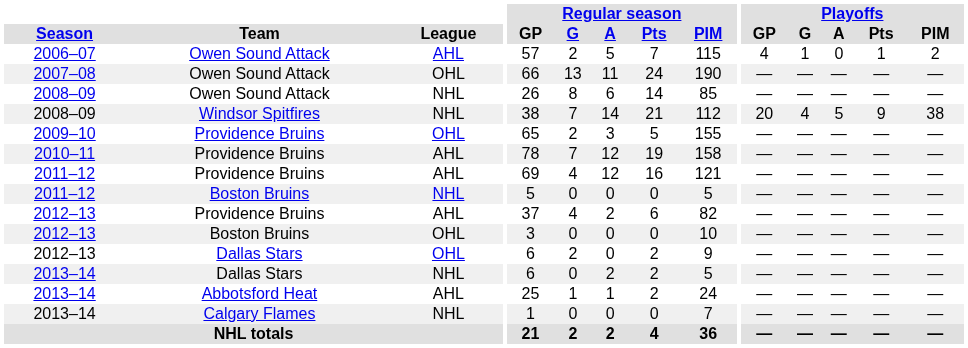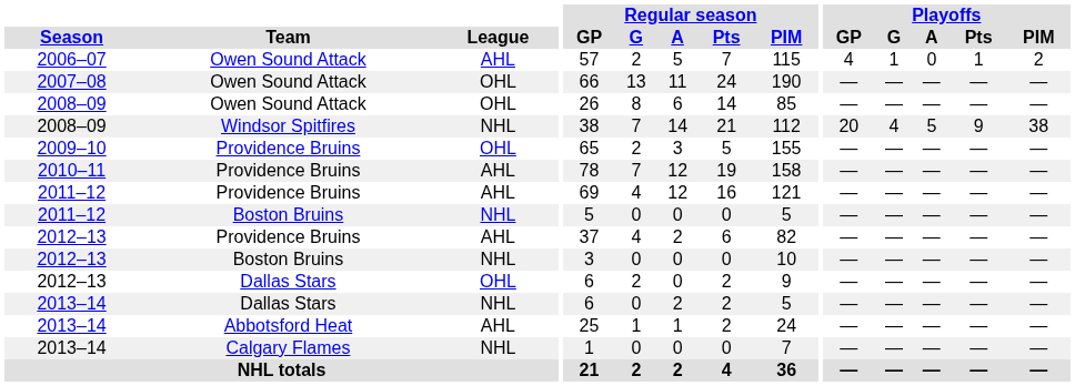 <table border="0" cellpadding="1" cellspacing="0" style="text-align:center; width:60em;">
 <tr bgcolor="#e0e0e0">
 <th colspan="3" bgcolor="#ffffff"></th>
 <th rowspan="99" bgcolor="#ffffff"></th>
 <th colspan="5"><a href='#'>Regular season</a></th>
 <th rowspan="99" bgcolor="#ffffff"></th>
 <th colspan="5"><a href='#'>Playoffs</a></th>
 </tr>
 <tr bgcolor="#e0e0e0">
 <th><a href='#'>Season</a></th>
 <th>Team</th>
 <th>League</th>
 <th>GP</th>
 <th><a href='#'>G</a></th>
 <th><a href='#'>A</a></th>
 <th><a href='#'>Pts</a></th>
 <th><a href='#'>PIM</a></th>
 <th>GP</th>
 <th>G</th>
 <th>A</th>
 <th>Pts</th>
 <th>PIM</th>
 </tr>
 <tr>
 <td><a href='#'>2006–07</a></td>
 <td><a href='#'>Owen Sound Attack</a></td>
 <td><a href='#'>AHL</a></td>
 <td>57</td>
 <td>2</td>
 <td>5</td>
 <td>7</td>
 <td>115</td>
 <td>4</td>
 <td>1</td>
 <td>0</td>
 <td>1</td>
 <td>2</td>
 </tr>
 <tr bgcolor="#f0f0f0">
 <td><a href='#'>2007–08</a></td>
 <td>Owen Sound Attack</td>
 <td>OHL</td>
 <td>66</td>
 <td>13</td>
 <td>11</td>
 <td>24</td>
 <td>190</td>
 <td>—</td>
 <td>—</td>
 <td>—</td>
 <td>—</td>
 <td>—</td>
 </tr>
 <tr>
 <td><a href='#'>2008–09</a></td>
 <td>Owen Sound Attack</td>
-<td>NHL</td>
+<td>OHL</td>
 <td>26</td>
 <td>8</td>
 <td>6</td>
 <td>14</td>
 <td>85</td>
 <td>—</td>
 <td>—</td>
 <td>—</td>
 <td>—</td>
 <td>—</td>
 </tr>
 <tr bgcolor="#f0f0f0">
 <td>2008–09</td>
 <td><a href='#'>Windsor Spitfires</a></td>
 <td>NHL</td>
 <td>38</td>
 <td>7</td>
 <td>14</td>
 <td>21</td>
 <td>112</td>
 <td>20</td>
 <td>4</td>
 <td>5</td>
 <td>9</td>
 <td>38</td>
 </tr>
 <tr>
 <td><a href='#'>2009–10</a></td>
 <td><a href='#'>Providence Bruins</a></td>
 <td><a href='#'>OHL</a></td>
 <td>65</td>
 <td>2</td>
 <td>3</td>
 <td>5</td>
 <td>155</td>
 <td>—</td>
 <td>—</td>
 <td>—</td>
 <td>—</td>
 <td>—</td>
 </tr>
 <tr bgcolor="#f0f0f0">
 <td><a href='#'>2010–11</a></td>
 <td>Providence Bruins</td>
 <td>AHL</td>
 <td>78</td>
 <td>7</td>
 <td>12</td>
 <td>19</td>
 <td>158</td>
 <td>—</td>
 <td>—</td>
 <td>—</td>
 <td>—</td>
 <td>—</td>
 </tr>
 <tr>
 <td><a href='#'>2011–12</a></td>
 <td>Providence Bruins</td>
 <td>AHL</td>
 <td>69</td>
 <td>4</td>
 <td>12</td>
 <td>16</td>
 <td>121</td>
 <td>—</td>
 <td>—</td>
 <td>—</td>
 <td>—</td>
 <td>—</td>
 </tr>
 <tr bgcolor="#f0f0f0">
 <td><a href='#'>2011–12</a></td>
 <td><a href='#'>Boston Bruins</a></td>
 <td><a href='#'>NHL</a></td>
 <td>5</td>
 <td>0</td>
 <td>0</td>
 <td>0</td>
 <td>5</td>
 <td>—</td>
 <td>—</td>
 <td>—</td>
 <td>—</td>
 <td>—</td>
 </tr>
 <tr>
 <td><a href='#'>2012–13</a></td>
 <td>Providence Bruins</td>
 <td>AHL</td>
 <td>37</td>
 <td>4</td>
 <td>2</td>
 <td>6</td>
 <td>82</td>
 <td>—</td>
 <td>—</td>
 <td>—</td>
 <td>—</td>
 <td>—</td>
 </tr>
 <tr bgcolor="#f0f0f0">
 <td><a href='#'>2012–13</a></td>
 <td>Boston Bruins</td>
-<td>OHL</td>
+<td>NHL</td>
 <td>3</td>
 <td>0</td>
 <td>0</td>
 <td>0</td>
 <td>10</td>
 <td>—</td>
 <td>—</td>
 <td>—</td>
 <td>—</td>
 <td>—</td>
 </tr>
 <tr>
 <td>2012–13</td>
 <td><a href='#'>Dallas Stars</a></td>
 <td><a href='#'>OHL</a></td>
 <td>6</td>
 <td>2</td>
 <td>0</td>
 <td>2</td>
 <td>9</td>
 <td>—</td>
 <td>—</td>
 <td>—</td>
 <td>—</td>
 <td>—</td>
 </tr>
 <tr bgcolor="#f0f0f0">
 <td><a href='#'>2013–14</a></td>
 <td>Dallas Stars</td>
 <td>NHL</td>
 <td>6</td>
 <td>0</td>
 <td>2</td>
 <td>2</td>
 <td>5</td>
 <td>—</td>
 <td>—</td>
 <td>—</td>
 <td>—</td>
 <td>—</td>
 </tr>
 <tr>
 <td><a href='#'>2013–14</a></td>
 <td><a href='#'>Abbotsford Heat</a></td>
 <td>AHL</td>
 <td>25</td>
 <td>1</td>
 <td>1</td>
 <td>2</td>
 <td>24</td>
 <td>—</td>
 <td>—</td>
 <td>—</td>
 <td>—</td>
 <td>—</td>
 </tr>
 <tr bgcolor="#f0f0f0">
 <td>2013–14</td>
 <td><a href='#'>Calgary Flames</a></td>
 <td>NHL</td>
 <td>1</td>
 <td>0</td>
 <td>0</td>
 <td>0</td>
 <td>7</td>
 <td>—</td>
 <td>—</td>
 <td>—</td>
 <td>—</td>
 <td>—</td>
 </tr>
 <tr bgcolor="#e0e0e0">
 <th colspan="3">NHL totals</th>
 <th>21</th>
 <th>2</th>
 <th>2</th>
 <th>4</th>
 <th>36</th>
 <th>—</th>
 <th>—</th>
 <th>—</th>
 <th>—</th>
 <th>—</th>
 </tr>
 </table>
